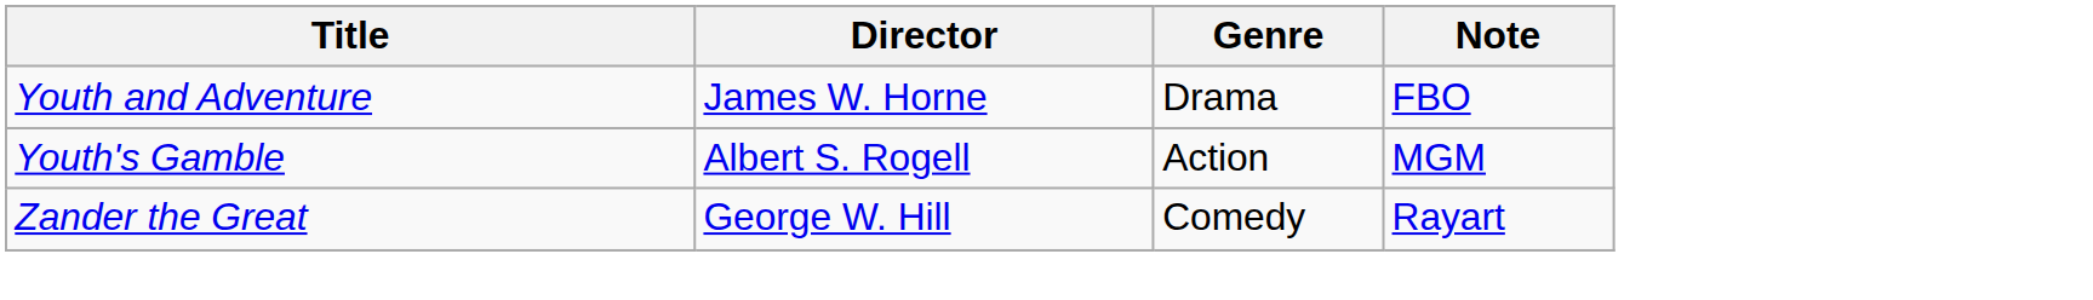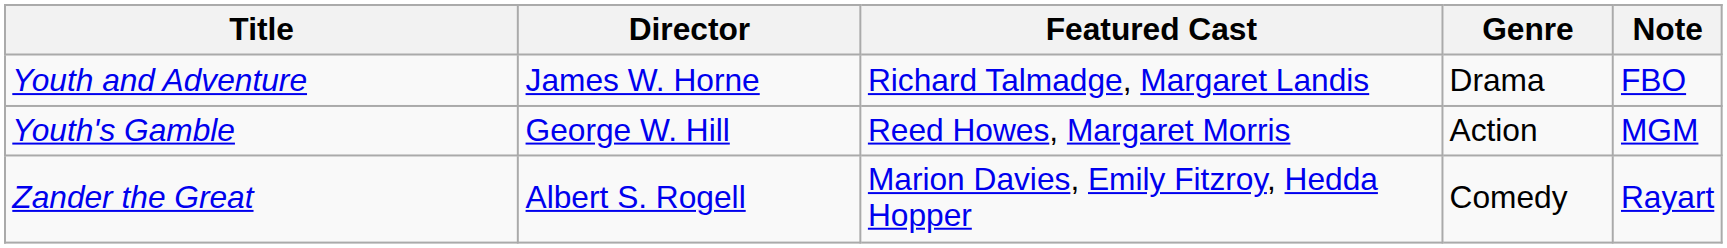 <table class="wikitable">
 <tr>
 <th style="width:30%;">Title</th>
 <th style="width:20%;">Director</th>
+<th style="width:34%;">Featured Cast</th>
 <th style="width:10%;">Genre</th>
 <th style="width:10%;">Note</th>
 </tr>
 <tr>
 <td><em><a href='#'>Youth and Adventure</a></em></td>
 <td><a href='#'>James W. Horne</a></td>
+<td><a href='#'>Richard Talmadge</a>, <a href='#'>Margaret Landis</a></td>
 <td>Drama</td>
 <td><a href='#'>FBO</a></td>
 </tr>
 <tr>
 <td><em><a href='#'>Youth's Gamble</a></em></td>
-<td><a href='#'>Albert S. Rogell</a></td>
+<td><a href='#'>George W. Hill</a></td>
+<td><a href='#'>Reed Howes</a>, <a href='#'>Margaret Morris</a></td>
 <td>Action</td>
 <td><a href='#'>MGM</a></td>
 </tr>
 <tr>
 <td><em><a href='#'>Zander the Great</a></em></td>
-<td><a href='#'>George W. Hill</a></td>
+<td><a href='#'>Albert S. Rogell</a></td>
+<td><a href='#'>Marion Davies</a>, <a href='#'>Emily Fitzroy</a>, <a href='#'>Hedda Hopper</a></td>
 <td>Comedy</td>
 <td><a href='#'>Rayart</a></td>
 </tr>
 </table>
